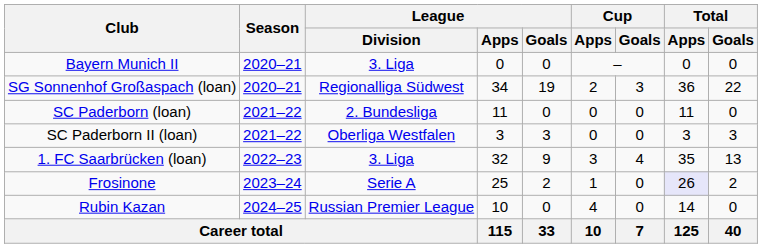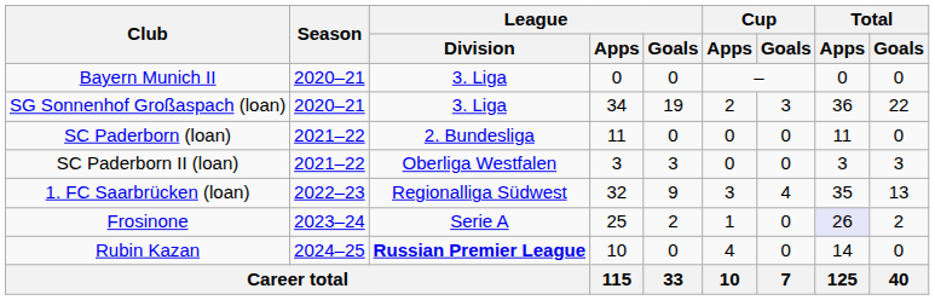 <table class="wikitable" style="text-align:center">
 <tr>
 <th rowspan="2">Club</th>
 <th rowspan="2">Season</th>
 <th colspan="3">League</th>
 <th colspan="2">Cup</th>
 <th colspan="2">Total</th>
 </tr>
 <tr>
 <th>Division</th>
 <th>Apps</th>
 <th>Goals</th>
 <th>Apps</th>
 <th>Goals</th>
 <th>Apps</th>
 <th>Goals</th>
 </tr>
 <tr>
 <td><a href='#'>Bayern Munich II</a></td>
 <td><a href='#'>2020–21</a></td>
 <td><a href='#'>3. Liga</a></td>
 <td>0</td>
 <td>0</td>
 <td colspan="2">–</td>
 <td>0</td>
 <td>0</td>
 </tr>
 <tr>
 <td><a href='#'>SG Sonnenhof Großaspach</a> (loan)</td>
 <td><a href='#'>2020–21</a></td>
-<td><a href='#'>Regionalliga Südwest</a></td>
+<td><a href='#'>3. Liga</a></td>
 <td>34</td>
 <td>19</td>
 <td>2</td>
 <td>3</td>
 <td>36</td>
 <td>22</td>
 </tr>
 <tr>
 <td><a href='#'>SC Paderborn</a> (loan)</td>
 <td><a href='#'>2021–22</a></td>
 <td><a href='#'>2. Bundesliga</a></td>
 <td>11</td>
 <td>0</td>
 <td>0</td>
 <td>0</td>
 <td>11</td>
 <td>0</td>
 </tr>
 <tr>
 <td>SC Paderborn II (loan)</td>
 <td><a href='#'>2021–22</a></td>
 <td><a href='#'>Oberliga Westfalen</a></td>
 <td>3</td>
 <td>3</td>
 <td>0</td>
 <td>0</td>
 <td>3</td>
 <td>3</td>
 </tr>
 <tr>
 <td><a href='#'>1. FC Saarbrücken</a> (loan)</td>
 <td><a href='#'>2022–23</a></td>
-<td><a href='#'>3. Liga</a></td>
+<td><a href='#'>Regionalliga Südwest</a></td>
 <td>32</td>
 <td>9</td>
 <td>3</td>
 <td>4</td>
 <td>35</td>
 <td>13</td>
 </tr>
 <tr>
 <td><a href='#'>Frosinone</a></td>
 <td><a href='#'>2023–24</a></td>
 <td><a href='#'>Serie A</a></td>
 <td>25</td>
 <td>2</td>
 <td>1</td>
 <td>0</td>
 <td style="background: lavender;">26</td>
 <td>2</td>
 </tr>
 <tr>
 <td><a href='#'>Rubin Kazan</a></td>
 <td><a href='#'>2024–25</a></td>
-<td><a href='#'>Russian Premier League</a></td>
+<td><strong><a href='#'>Russian Premier League</a></strong></td>
 <td>10</td>
 <td>0</td>
 <td>4</td>
 <td>0</td>
 <td>14</td>
 <td>0</td>
 </tr>
 <tr>
 <th colspan="3">Career total</th>
 <th>115</th>
 <th>33</th>
 <th>10</th>
 <th>7</th>
 <th>125</th>
 <th>40</th>
 </tr>
 </table>
